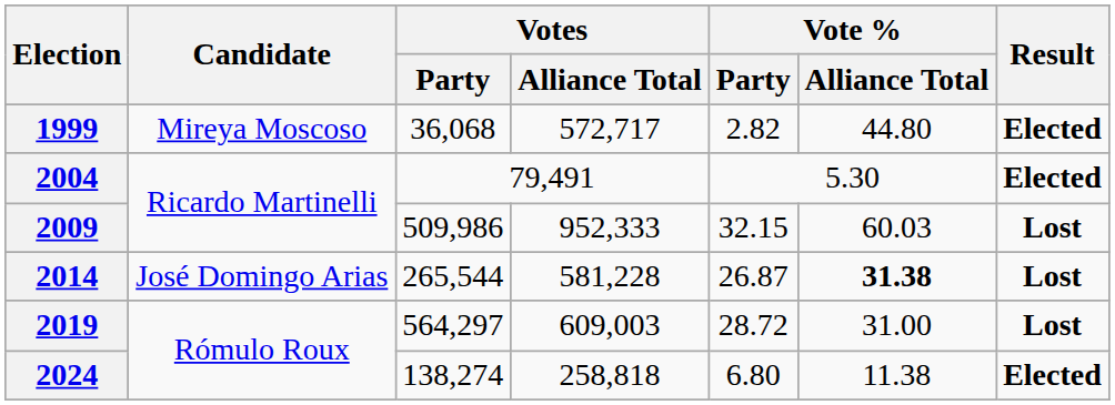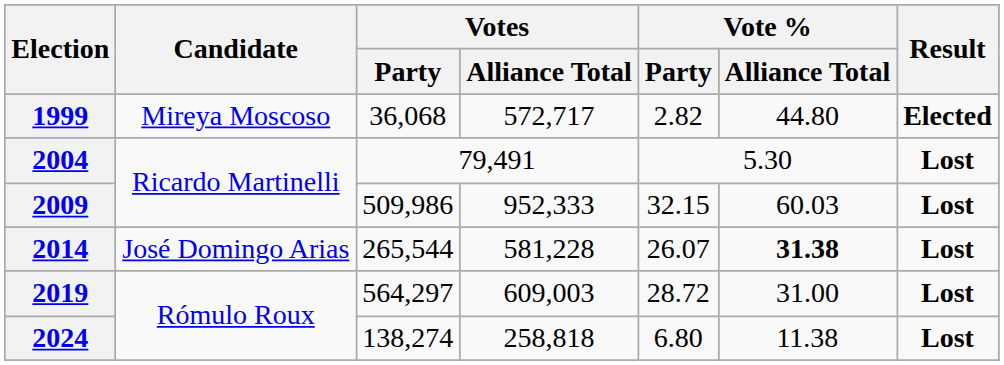 <table class="wikitable" style="text-align: center;">
 <tr>
 <th rowspan="2">Election</th>
 <th rowspan="2">Candidate</th>
 <th colspan="2">Votes</th>
 <th colspan="2">Vote %</th>
 <th rowspan="2">Result</th>
 </tr>
 <tr>
 <th>Party</th>
 <th>Alliance Total</th>
 <th>Party</th>
 <th>Alliance Total</th>
 </tr>
 <tr>
 <th><a href='#'>1999</a></th>
 <td><a href='#'>Mireya Moscoso</a></td>
 <td>36,068</td>
 <td>572,717</td>
 <td>2.82</td>
 <td>44.80</td>
 <td> <strong>Elected</strong></td>
 </tr>
 <tr>
 <th><a href='#'>2004</a></th>
 <td rowspan=2><a href='#'>Ricardo Martinelli</a></td>
 <td colspan=2>79,491</td>
 <td colspan=2>5.30</td>
-<td> <strong>Elected</strong></td>
+<td> <strong>Lost</strong></td>
 </tr>
 <tr>
 <th><a href='#'>2009</a></th>
 <td>509,986</td>
 <td>952,333</td>
 <td>32.15</td>
 <td>60.03</td>
 <td> <strong>Lost</strong></td>
 </tr>
 <tr>
 <th><a href='#'>2014</a></th>
 <td><a href='#'>José Domingo Arias</a></td>
 <td>265,544</td>
 <td>581,228</td>
-<td>26.87</td>
+<td>26.07</td>
 <td><strong>31.38</strong></td>
 <td> <strong>Lost</strong></td>
 </tr>
 <tr>
 <th><a href='#'>2019</a></th>
 <td rowspan=2><a href='#'>Rómulo Roux</a></td>
 <td>564,297</td>
 <td>609,003</td>
 <td>28.72</td>
 <td>31.00</td>
 <td> <strong>Lost</strong></td>
 </tr>
 <tr>
 <th><a href='#'>2024</a></th>
 <td>138,274</td>
 <td>258,818</td>
 <td>6.80</td>
 <td>11.38</td>
-<td> <strong>Elected</strong></td>
+<td> <strong>Lost</strong></td>
 </tr>
 </table>
